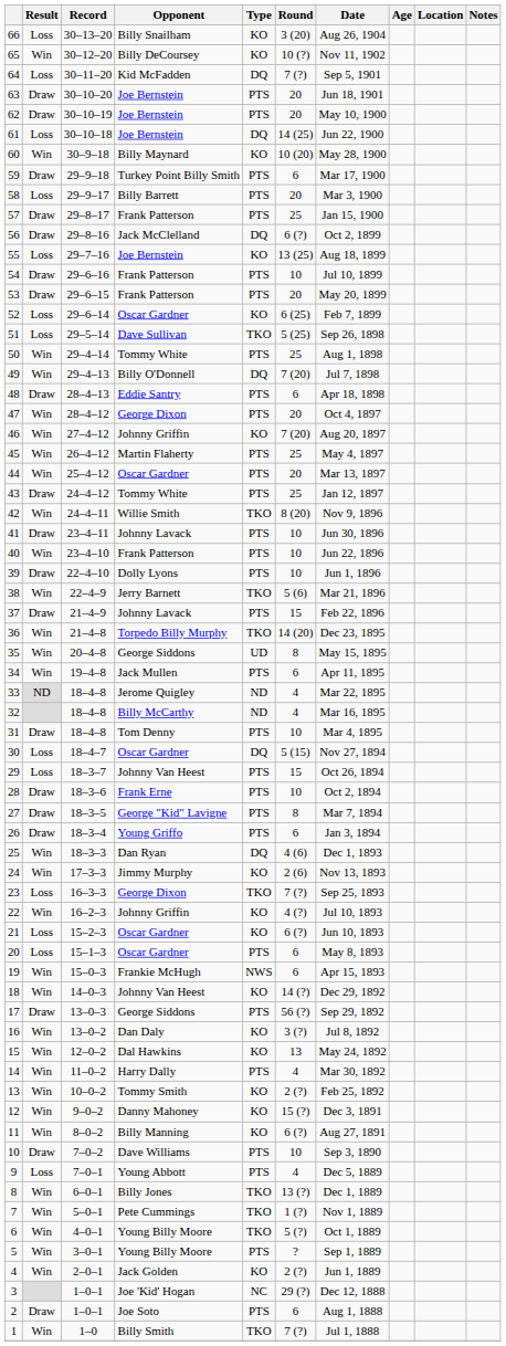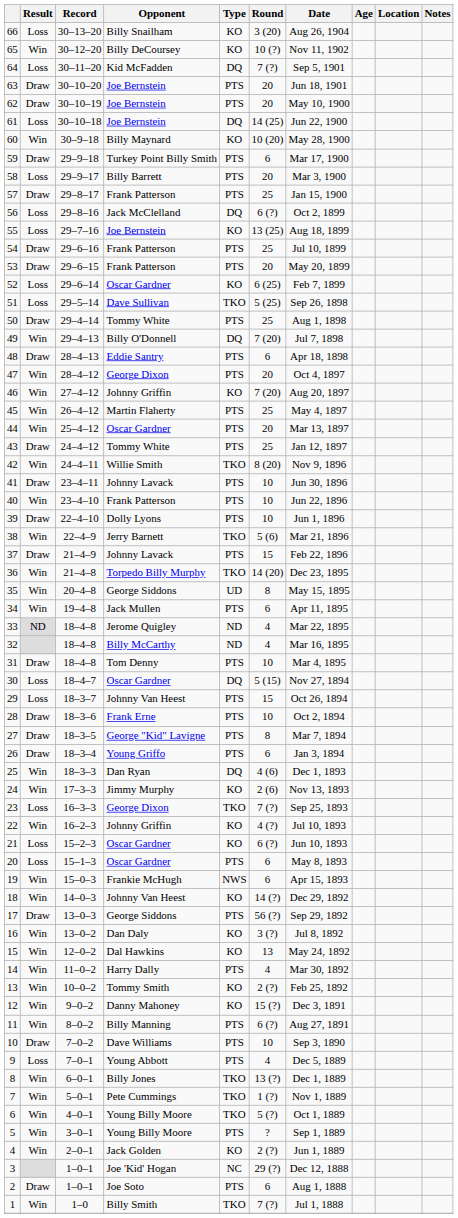 <table class="wikitable mw-collapsible" style="text-align:center; font-size:95%">
 <tr>
 <th></th>
 <th>Result</th>
 <th>Record</th>
 <th>Opponent</th>
 <th>Type</th>
 <th>Round</th>
 <th>Date</th>
 <th>Age</th>
 <th>Location</th>
 <th>Notes</th>
 </tr>
 <tr>
 <td>66</td>
 <td>Loss</td>
 <td>30–13–20 </td>
 <td align=left>Billy Snailham</td>
 <td>KO</td>
 <td>3 (20)</td>
 <td>Aug 26, 1904</td>
 <td style="text-align:left;"></td>
 <td style="text-align:left;"></td>
 <td></td>
 </tr>
 <tr>
 <td>65</td>
 <td>Win</td>
 <td>30–12–20 </td>
 <td align=left>Billy DeCoursey</td>
 <td>KO</td>
 <td>10 (?)</td>
 <td>Nov 11, 1902</td>
 <td style="text-align:left;"></td>
 <td style="text-align:left;"></td>
 <td></td>
 </tr>
 <tr>
 <td>64</td>
 <td>Loss</td>
 <td>30–11–20 </td>
 <td align=left>Kid McFadden</td>
 <td>DQ</td>
 <td>7 (?)</td>
 <td>Sep 5, 1901</td>
 <td style="text-align:left;"></td>
 <td style="text-align:left;"></td>
 <td></td>
 </tr>
 <tr>
 <td>63</td>
 <td>Draw</td>
 <td>30–10–20 </td>
 <td align=left><a href='#'>Joe Bernstein</a></td>
 <td>PTS</td>
 <td>20</td>
 <td>Jun 18, 1901</td>
 <td style="text-align:left;"></td>
 <td style="text-align:left;"></td>
 <td></td>
 </tr>
 <tr>
 <td>62</td>
 <td>Draw</td>
 <td>30–10–19 </td>
 <td align=left><a href='#'>Joe Bernstein</a></td>
 <td>PTS</td>
 <td>20</td>
 <td>May 10, 1900</td>
 <td style="text-align:left;"></td>
 <td style="text-align:left;"></td>
 <td></td>
 </tr>
 <tr>
 <td>61</td>
 <td>Loss</td>
 <td>30–10–18 </td>
 <td align=left><a href='#'>Joe Bernstein</a></td>
 <td>DQ</td>
 <td>14 (25)</td>
 <td>Jun 22, 1900</td>
 <td style="text-align:left;"></td>
 <td style="text-align:left;"></td>
 <td></td>
 </tr>
 <tr>
 <td>60</td>
 <td>Win</td>
 <td>30–9–18 </td>
 <td align=left>Billy Maynard</td>
 <td>KO</td>
 <td>10 (20)</td>
 <td>May 28, 1900</td>
 <td style="text-align:left;"></td>
 <td style="text-align:left;"></td>
 <td></td>
 </tr>
 <tr>
 <td>59</td>
 <td>Draw</td>
 <td>29–9–18 </td>
 <td align=left>Turkey Point Billy Smith</td>
 <td>PTS</td>
 <td>6</td>
 <td>Mar 17, 1900</td>
 <td style="text-align:left;"></td>
 <td style="text-align:left;"></td>
 <td></td>
 </tr>
 <tr>
 <td>58</td>
 <td>Loss</td>
 <td>29–9–17 </td>
 <td align=left>Billy Barrett</td>
 <td>PTS</td>
 <td>20</td>
 <td>Mar 3, 1900</td>
 <td style="text-align:left;"></td>
 <td style="text-align:left;"></td>
 <td></td>
 </tr>
 <tr>
 <td>57</td>
 <td>Draw</td>
 <td>29–8–17 </td>
 <td align=left>Frank Patterson</td>
 <td>PTS</td>
 <td>25</td>
 <td>Jan 15, 1900</td>
 <td style="text-align:left;"></td>
 <td style="text-align:left;"></td>
 <td></td>
 </tr>
 <tr>
 <td>56</td>
-<td>Draw</td>
+<td>Loss</td>
 <td>29–8–16 </td>
 <td align=left>Jack McClelland</td>
 <td>DQ</td>
 <td>6 (?)</td>
 <td>Oct 2, 1899</td>
 <td style="text-align:left;"></td>
 <td style="text-align:left;"></td>
 <td></td>
 </tr>
 <tr>
 <td>55</td>
 <td>Loss</td>
 <td>29–7–16 </td>
 <td align=left><a href='#'>Joe Bernstein</a></td>
 <td>KO</td>
 <td>13 (25)</td>
 <td>Aug 18, 1899</td>
 <td style="text-align:left;"></td>
 <td style="text-align:left;"></td>
 <td></td>
 </tr>
 <tr>
 <td>54</td>
 <td>Draw</td>
 <td>29–6–16 </td>
 <td align=left>Frank Patterson</td>
 <td>PTS</td>
-<td>10</td>
+<td>25</td>
 <td>Jul 10, 1899</td>
 <td style="text-align:left;"></td>
 <td style="text-align:left;"></td>
 <td></td>
 </tr>
 <tr>
 <td>53</td>
 <td>Draw</td>
 <td>29–6–15 </td>
 <td align=left>Frank Patterson</td>
 <td>PTS</td>
 <td>20</td>
 <td>May 20, 1899</td>
 <td style="text-align:left;"></td>
 <td style="text-align:left;"></td>
 <td></td>
 </tr>
 <tr>
 <td>52</td>
 <td>Loss</td>
 <td>29–6–14 </td>
 <td align=left><a href='#'>Oscar Gardner</a></td>
 <td>KO</td>
 <td>6 (25)</td>
 <td>Feb 7, 1899</td>
 <td style="text-align:left;"></td>
 <td style="text-align:left;"></td>
 <td style="text-align:left;"></td>
 </tr>
 <tr>
 <td>51</td>
 <td>Loss</td>
 <td>29–5–14 </td>
 <td align=left><a href='#'>Dave Sullivan</a></td>
 <td>TKO</td>
 <td>5 (25)</td>
 <td>Sep 26, 1898</td>
 <td style="text-align:left;"></td>
 <td style="text-align:left;"></td>
 <td style="text-align:left;"></td>
 </tr>
 <tr>
 <td>50</td>
-<td>Win</td>
+<td>Draw</td>
 <td>29–4–14 </td>
 <td align=left>Tommy White</td>
 <td>PTS</td>
 <td>25</td>
 <td>Aug 1, 1898</td>
 <td style="text-align:left;"></td>
 <td style="text-align:left;"></td>
 <td style="text-align:left;"></td>
 </tr>
 <tr>
 <td>49</td>
 <td>Win</td>
 <td>29–4–13 </td>
 <td align=left>Billy O'Donnell</td>
 <td>DQ</td>
 <td>7 (20)</td>
 <td>Jul 7, 1898</td>
 <td style="text-align:left;"></td>
 <td style="text-align:left;"></td>
 <td style="text-align:left;"></td>
 </tr>
 <tr>
 <td>48</td>
 <td>Draw</td>
 <td>28–4–13 </td>
 <td align=left><a href='#'>Eddie Santry</a></td>
 <td>PTS</td>
 <td>6</td>
 <td>Apr 18, 1898</td>
 <td style="text-align:left;"></td>
 <td style="text-align:left;"></td>
 <td></td>
 </tr>
 <tr>
 <td>47</td>
 <td>Win</td>
 <td>28–4–12 </td>
 <td align=left><a href='#'>George Dixon</a></td>
 <td>PTS</td>
 <td>20</td>
 <td>Oct 4, 1897</td>
 <td style="text-align:left;"></td>
 <td style="text-align:left;"></td>
 <td style="text-align:left;"></td>
 </tr>
 <tr>
 <td>46</td>
 <td>Win</td>
 <td>27–4–12 </td>
 <td align=left>Johnny Griffin</td>
 <td>KO</td>
 <td>7 (20)</td>
 <td>Aug 20, 1897</td>
 <td style="text-align:left;"></td>
 <td style="text-align:left;"></td>
 <td></td>
 </tr>
 <tr>
 <td>45</td>
 <td>Win</td>
 <td>26–4–12 </td>
 <td align=left>Martin Flaherty</td>
 <td>PTS</td>
 <td>25</td>
 <td>May 4, 1897</td>
 <td style="text-align:left;"></td>
 <td style="text-align:left;"></td>
 <td></td>
 </tr>
 <tr>
 <td>44</td>
 <td>Win</td>
 <td>25–4–12 </td>
 <td align=left><a href='#'>Oscar Gardner</a></td>
 <td>PTS</td>
 <td>20</td>
 <td>Mar 13, 1897</td>
 <td style="text-align:left;"></td>
 <td style="text-align:left;"></td>
 <td></td>
 </tr>
 <tr>
 <td>43</td>
 <td>Draw</td>
 <td>24–4–12 </td>
 <td align=left>Tommy White</td>
 <td>PTS</td>
 <td>25</td>
 <td>Jan 12, 1897</td>
 <td style="text-align:left;"></td>
 <td style="text-align:left;"></td>
 <td></td>
 </tr>
 <tr>
 <td>42</td>
 <td>Win</td>
 <td>24–4–11 </td>
 <td align=left>Willie Smith</td>
 <td>TKO</td>
 <td>8 (20)</td>
 <td>Nov 9, 1896</td>
 <td style="text-align:left;"></td>
 <td style="text-align:left;"></td>
 <td style="text-align:left;"></td>
 </tr>
 <tr>
 <td>41</td>
 <td>Draw</td>
 <td>23–4–11 </td>
 <td align=left>Johnny Lavack</td>
 <td>PTS</td>
 <td>10</td>
 <td>Jun 30, 1896</td>
 <td style="text-align:left;"></td>
 <td style="text-align:left;"></td>
 <td></td>
 </tr>
 <tr>
 <td>40</td>
 <td>Win</td>
 <td>23–4–10 </td>
 <td align=left>Frank Patterson</td>
 <td>PTS</td>
 <td>10</td>
 <td>Jun 22, 1896</td>
 <td style="text-align:left;"></td>
 <td style="text-align:left;"></td>
 <td></td>
 </tr>
 <tr>
 <td>39</td>
 <td>Draw</td>
 <td>22–4–10 </td>
 <td align=left>Dolly Lyons</td>
 <td>PTS</td>
 <td>10</td>
 <td>Jun 1, 1896</td>
 <td style="text-align:left;"></td>
 <td style="text-align:left;"></td>
 <td></td>
 </tr>
 <tr>
 <td>38</td>
 <td>Win</td>
 <td>22–4–9 </td>
 <td align=left>Jerry Barnett</td>
 <td>TKO</td>
 <td>5 (6)</td>
 <td>Mar 21, 1896</td>
 <td style="text-align:left;"></td>
 <td style="text-align:left;"></td>
 <td style="text-align:left;"></td>
 </tr>
 <tr>
 <td>37</td>
 <td>Draw</td>
 <td>21–4–9 </td>
 <td align=left>Johnny Lavack</td>
 <td>PTS</td>
 <td>15</td>
 <td>Feb 22, 1896</td>
 <td style="text-align:left;"></td>
 <td style="text-align:left;"></td>
 <td></td>
 </tr>
 <tr>
 <td>36</td>
 <td>Win</td>
 <td>21–4–8 </td>
 <td align=left><a href='#'>Torpedo Billy Murphy</a></td>
 <td>TKO</td>
 <td>14 (20)</td>
 <td>Dec 23, 1895</td>
 <td style="text-align:left;"></td>
 <td style="text-align:left;"></td>
 <td style="text-align:left;"></td>
 </tr>
 <tr>
 <td>35</td>
 <td>Win</td>
 <td>20–4–8 </td>
 <td align=left>George Siddons</td>
 <td>UD</td>
 <td>8</td>
 <td>May 15, 1895</td>
 <td style="text-align:left;"></td>
 <td style="text-align:left;"></td>
 <td></td>
 </tr>
 <tr>
 <td>34</td>
 <td>Win</td>
 <td>19–4–8 </td>
 <td align=left>Jack Mullen</td>
 <td>PTS</td>
 <td>6</td>
 <td>Apr 11, 1895</td>
 <td style="text-align:left;"></td>
 <td style="text-align:left;"></td>
 <td></td>
 </tr>
 <tr>
 <td>33</td>
 <td style="background:#DDD">ND</td>
 <td>18–4–8 </td>
 <td align=left>Jerome Quigley</td>
 <td>ND</td>
 <td>4</td>
 <td>Mar 22, 1895</td>
 <td style="text-align:left;"></td>
 <td style="text-align:left;"></td>
 <td></td>
 </tr>
 <tr>
 <td>32</td>
 <td style="background:#DDD"></td>
 <td>18–4–8 </td>
 <td align=left><a href='#'>Billy McCarthy</a></td>
 <td>ND</td>
 <td>4</td>
 <td>Mar 16, 1895</td>
 <td style="text-align:left;"></td>
 <td style="text-align:left;"></td>
 <td></td>
 </tr>
 <tr>
 <td>31</td>
 <td>Draw</td>
 <td>18–4–8 </td>
 <td align=left>Tom Denny</td>
 <td>PTS</td>
 <td>10</td>
 <td>Mar 4, 1895</td>
 <td style="text-align:left;"></td>
 <td style="text-align:left;"></td>
 <td></td>
 </tr>
 <tr>
 <td>30</td>
 <td>Loss</td>
 <td>18–4–7 </td>
 <td align=left><a href='#'>Oscar Gardner</a></td>
 <td>DQ</td>
 <td>5 (15)</td>
 <td>Nov 27, 1894</td>
 <td style="text-align:left;"></td>
 <td style="text-align:left;"></td>
 <td style="text-align:left;"></td>
 </tr>
 <tr>
 <td>29</td>
 <td>Loss</td>
 <td>18–3–7 </td>
 <td align=left>Johnny Van Heest</td>
 <td>PTS</td>
 <td>15</td>
 <td>Oct 26, 1894</td>
 <td style="text-align:left;"></td>
 <td style="text-align:left;"></td>
 <td></td>
 </tr>
 <tr>
 <td>28</td>
 <td>Draw</td>
 <td>18–3–6 </td>
 <td align=left><a href='#'>Frank Erne</a></td>
 <td>PTS</td>
 <td>10</td>
 <td>Oct 2, 1894</td>
 <td style="text-align:left;"></td>
 <td style="text-align:left;"></td>
 <td></td>
 </tr>
 <tr>
 <td>27</td>
 <td>Draw</td>
 <td>18–3–5 </td>
 <td align=left><a href='#'>George "Kid" Lavigne</a></td>
 <td>PTS</td>
 <td>8</td>
 <td>Mar 7, 1894</td>
 <td style="text-align:left;"></td>
 <td style="text-align:left;"></td>
 <td style="text-align:left;"></td>
 </tr>
 <tr>
 <td>26</td>
 <td>Draw</td>
 <td>18–3–4 </td>
 <td align=left><a href='#'>Young Griffo</a></td>
 <td>PTS</td>
 <td>6</td>
 <td>Jan 3, 1894</td>
 <td style="text-align:left;"></td>
 <td style="text-align:left;"></td>
 <td></td>
 </tr>
 <tr>
 <td>25</td>
 <td>Win</td>
 <td>18–3–3 </td>
 <td align=left>Dan Ryan</td>
 <td>DQ</td>
 <td>4 (6)</td>
 <td>Dec 1, 1893</td>
 <td style="text-align:left;"></td>
 <td style="text-align:left;"></td>
 <td></td>
 </tr>
 <tr>
 <td>24</td>
 <td>Win</td>
 <td>17–3–3 </td>
 <td align=left>Jimmy Murphy</td>
 <td>KO</td>
 <td>2 (6)</td>
 <td>Nov 13, 1893</td>
 <td style="text-align:left;"></td>
 <td style="text-align:left;"></td>
 <td></td>
 </tr>
 <tr>
 <td>23</td>
 <td>Loss</td>
 <td>16–3–3 </td>
 <td align=left><a href='#'>George Dixon</a></td>
 <td>TKO</td>
 <td>7 (?)</td>
 <td>Sep 25, 1893</td>
 <td style="text-align:left;"></td>
 <td style="text-align:left;"></td>
 <td style="text-align:left;"></td>
 </tr>
 <tr>
 <td>22</td>
 <td>Win</td>
 <td>16–2–3 </td>
 <td align=left>Johnny Griffin</td>
 <td>KO</td>
 <td>4 (?)</td>
 <td>Jul 10, 1893</td>
 <td style="text-align:left;"></td>
 <td style="text-align:left;"></td>
 <td style="text-align:left;"></td>
 </tr>
 <tr>
 <td>21</td>
 <td>Loss</td>
 <td>15–2–3 </td>
 <td align=left><a href='#'>Oscar Gardner</a></td>
 <td>KO</td>
 <td>6 (?)</td>
 <td>Jun 10, 1893</td>
 <td style="text-align:left;"></td>
 <td style="text-align:left;"></td>
 <td></td>
 </tr>
 <tr>
 <td>20</td>
 <td>Loss</td>
 <td>15–1–3 </td>
 <td align=left><a href='#'>Oscar Gardner</a></td>
 <td>PTS</td>
 <td>6</td>
 <td>May 8, 1893</td>
 <td style="text-align:left;"></td>
 <td style="text-align:left;"></td>
 <td></td>
 </tr>
 <tr>
 <td>19</td>
 <td>Win</td>
 <td>15–0–3 </td>
 <td align=left>Frankie McHugh</td>
 <td>NWS</td>
 <td>6</td>
 <td>Apr 15, 1893</td>
 <td style="text-align:left;"></td>
 <td style="text-align:left;"></td>
 <td></td>
 </tr>
 <tr>
 <td>18</td>
 <td>Win</td>
 <td>14–0–3 </td>
 <td align=left>Johnny Van Heest</td>
 <td>KO</td>
 <td>14 (?)</td>
 <td>Dec 29, 1892</td>
 <td style="text-align:left;"></td>
 <td style="text-align:left;"></td>
 <td></td>
 </tr>
 <tr>
 <td>17</td>
 <td>Draw</td>
 <td>13–0–3 </td>
 <td align=left>George Siddons</td>
 <td>PTS</td>
 <td>56 (?)</td>
 <td>Sep 29, 1892</td>
 <td style="text-align:left;"></td>
 <td style="text-align:left;"></td>
 <td></td>
 </tr>
 <tr>
 <td>16</td>
 <td>Win</td>
 <td>13–0–2 </td>
 <td align=left>Dan Daly</td>
 <td>KO</td>
 <td>3 (?)</td>
 <td>Jul 8, 1892</td>
 <td style="text-align:left;"></td>
 <td style="text-align:left;"></td>
 <td></td>
 </tr>
 <tr>
 <td>15</td>
 <td>Win</td>
 <td>12–0–2 </td>
 <td align=left>Dal Hawkins</td>
 <td>KO</td>
 <td>13</td>
 <td>May 24, 1892</td>
 <td style="text-align:left;"></td>
 <td style="text-align:left;"></td>
 <td style="text-align:left;"></td>
 </tr>
 <tr>
 <td>14</td>
 <td>Win</td>
 <td>11–0–2 </td>
 <td align=left>Harry Dally</td>
 <td>PTS</td>
 <td>4</td>
 <td>Mar 30, 1892</td>
 <td style="text-align:left;"></td>
 <td style="text-align:left;"></td>
 <td></td>
 </tr>
 <tr>
 <td>13</td>
 <td>Win</td>
 <td>10–0–2 </td>
 <td align=left>Tommy Smith</td>
 <td>KO</td>
 <td>2 (?)</td>
 <td>Feb 25, 1892</td>
 <td style="text-align:left;"></td>
 <td style="text-align:left;"></td>
 <td></td>
 </tr>
 <tr>
 <td>12</td>
 <td>Win</td>
 <td>9–0–2 </td>
 <td align=left>Danny Mahoney</td>
 <td>KO</td>
 <td>15 (?)</td>
 <td>Dec 3, 1891</td>
 <td style="text-align:left;"></td>
 <td style="text-align:left;"></td>
 <td style="text-align:left;"></td>
 </tr>
 <tr>
 <td>11</td>
 <td>Win</td>
 <td>8–0–2 </td>
 <td align=left>Billy Manning</td>
-<td>KO</td>
+<td>PTS</td>
 <td>6 (?)</td>
 <td>Aug 27, 1891</td>
 <td style="text-align:left;"></td>
 <td style="text-align:left;"></td>
 <td style="text-align:left;"></td>
 </tr>
 <tr>
 <td>10</td>
 <td>Draw</td>
 <td>7–0–2 </td>
 <td align=left>Dave Williams</td>
 <td>PTS</td>
 <td>10</td>
 <td>Sep 3, 1890</td>
 <td style="text-align:left;"></td>
 <td style="text-align:left;"></td>
 <td></td>
 </tr>
 <tr>
 <td>9</td>
 <td>Loss</td>
 <td>7–0–1 </td>
 <td align=left>Young Abbott</td>
 <td>PTS</td>
 <td>4</td>
 <td>Dec 5, 1889</td>
 <td style="text-align:left;"></td>
 <td style="text-align:left;"></td>
 <td style="text-align:left;"></td>
 </tr>
 <tr>
 <td>8</td>
 <td>Win</td>
 <td>6–0–1 </td>
 <td align=left>Billy Jones</td>
 <td>TKO</td>
 <td>13 (?)</td>
 <td>Dec 1, 1889</td>
 <td style="text-align:left;"></td>
 <td style="text-align:left;"></td>
 <td style="text-align:left;"></td>
 </tr>
 <tr>
 <td>7</td>
 <td>Win</td>
 <td>5–0–1 </td>
 <td align=left>Pete Cummings</td>
 <td>TKO</td>
 <td>1 (?)</td>
 <td>Nov 1, 1889</td>
 <td style="text-align:left;"></td>
 <td style="text-align:left;"></td>
 <td></td>
 </tr>
 <tr>
 <td>6</td>
 <td>Win</td>
 <td>4–0–1 </td>
 <td align=left>Young Billy Moore</td>
 <td>TKO</td>
 <td>5 (?)</td>
 <td>Oct 1, 1889</td>
 <td style="text-align:left;"></td>
 <td style="text-align:left;"></td>
 <td style="text-align:left;"></td>
 </tr>
 <tr>
 <td>5</td>
 <td>Win</td>
 <td>3–0–1 </td>
 <td align=left>Young Billy Moore</td>
 <td>PTS</td>
 <td>?</td>
 <td>Sep 1, 1889</td>
 <td style="text-align:left;"></td>
 <td style="text-align:left;"></td>
 <td style="text-align:left;"></td>
 </tr>
 <tr>
 <td>4</td>
 <td>Win</td>
 <td>2–0–1 </td>
 <td align=left>Jack Golden</td>
 <td>KO</td>
 <td>2 (?)</td>
 <td>Jun 1, 1889</td>
 <td style="text-align:left;"></td>
 <td style="text-align:left;"></td>
 <td></td>
 </tr>
 <tr>
 <td>3</td>
 <td style="background:#DDD"></td>
 <td>1–0–1 </td>
 <td align=left>Joe 'Kid' Hogan</td>
 <td>NC</td>
 <td>29 (?)</td>
 <td>Dec 12, 1888</td>
 <td style="text-align:left;"></td>
 <td style="text-align:left;"></td>
 <td style="text-align:left;"></td>
 </tr>
 <tr>
 <td>2</td>
 <td>Draw</td>
 <td>1–0–1</td>
 <td align=left>Joe Soto</td>
 <td>PTS</td>
 <td>6</td>
 <td>Aug 1, 1888</td>
 <td style="text-align:left;"></td>
 <td style="text-align:left;"></td>
 <td style="text-align:left;"></td>
 </tr>
 <tr>
 <td>1</td>
 <td>Win</td>
 <td>1–0</td>
 <td align=left>Billy Smith</td>
 <td>TKO</td>
 <td>7 (?)</td>
 <td>Jul 1, 1888</td>
 <td style="text-align:left;"></td>
 <td style="text-align:left;"></td>
 <td style="text-align:left;"></td>
 </tr>
 <tr>
 </tr>
 </table>
